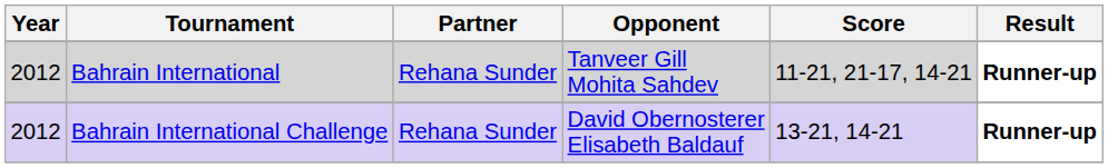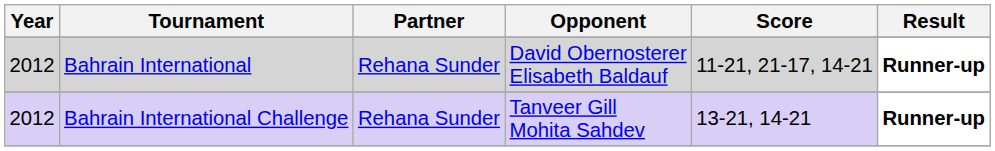 <table class="sortable wikitable" style="font-size: 90%;">
 <tr>
 <th>Year</th>
 <th>Tournament</th>
 <th>Partner</th>
 <th>Opponent</th>
 <th>Score</th>
 <th>Result</th>
 </tr>
 <tr>
 </tr>
 <tr style="background:#D5D5D5">
 <td align="center">2012</td>
 <td align="left"><a href='#'>Bahrain International</a></td>
 <td align="left"> <a href='#'>Rehana Sunder</a></td>
-<td align="left"> <a href='#'>Tanveer Gill</a><br> <a href='#'>Mohita Sahdev</a></td>
+<td align="left"> <a href='#'>David Obernosterer</a><br> <a href='#'>Elisabeth Baldauf</a></td>
 <td align="left">11-21, 21-17, 14-21</td>
 <td style="text-align:left; background:white"> <strong>Runner-up</strong></td>
 </tr>
 <tr>
 </tr>
 <tr style="background:#D8CEF6">
 <td align="center">2012</td>
 <td align="left"><a href='#'>Bahrain International Challenge</a></td>
 <td align="left"> <a href='#'>Rehana Sunder</a></td>
-<td align="left"> <a href='#'>David Obernosterer</a><br> <a href='#'>Elisabeth Baldauf</a></td>
+<td align="left"> <a href='#'>Tanveer Gill</a><br> <a href='#'>Mohita Sahdev</a></td>
 <td align="left">13-21, 14-21</td>
 <td style="text-align:left; background:white"> <strong>Runner-up</strong></td>
 </tr>
 <tr>
 </tr>
 </table>
